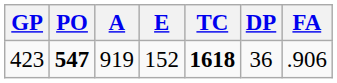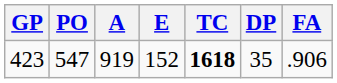 <table class="wikitable">
 <tr>
 <th><a href='#'>GP</a></th>
 <th><a href='#'>PO</a></th>
 <th><a href='#'>A</a></th>
 <th><a href='#'>E</a></th>
 <th><a href='#'>TC</a></th>
 <th><a href='#'>DP</a></th>
 <th><a href='#'>FA</a></th>
 </tr>
 <tr align=center>
 <td>423</td>
-<td><strong>547</strong></td>
+<td>547</td>
 <td>919</td>
 <td>152</td>
 <td><strong>1618</strong></td>
-<td>36</td>
+<td>35</td>
 <td>.906</td>
 </tr>
 </table>
